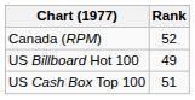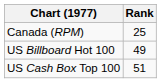 <table class="wikitable sortable">
 <tr>
 <th>Chart (1977)</th>
 <th>Rank</th>
 </tr>
 <tr>
 <td>Canada (<em>RPM</em>)</td>
-<td style="text-align:center;">52</td>
+<td style="text-align:center;">25</td>
 </tr>
 <tr>
 <td>US <em>Billboard</em> Hot 100</td>
 <td style="text-align:center;">49</td>
 </tr>
 <tr>
 <td>US <em>Cash Box</em> Top 100</td>
 <td style="text-align:center;">51</td>
 </tr>
 </table>
